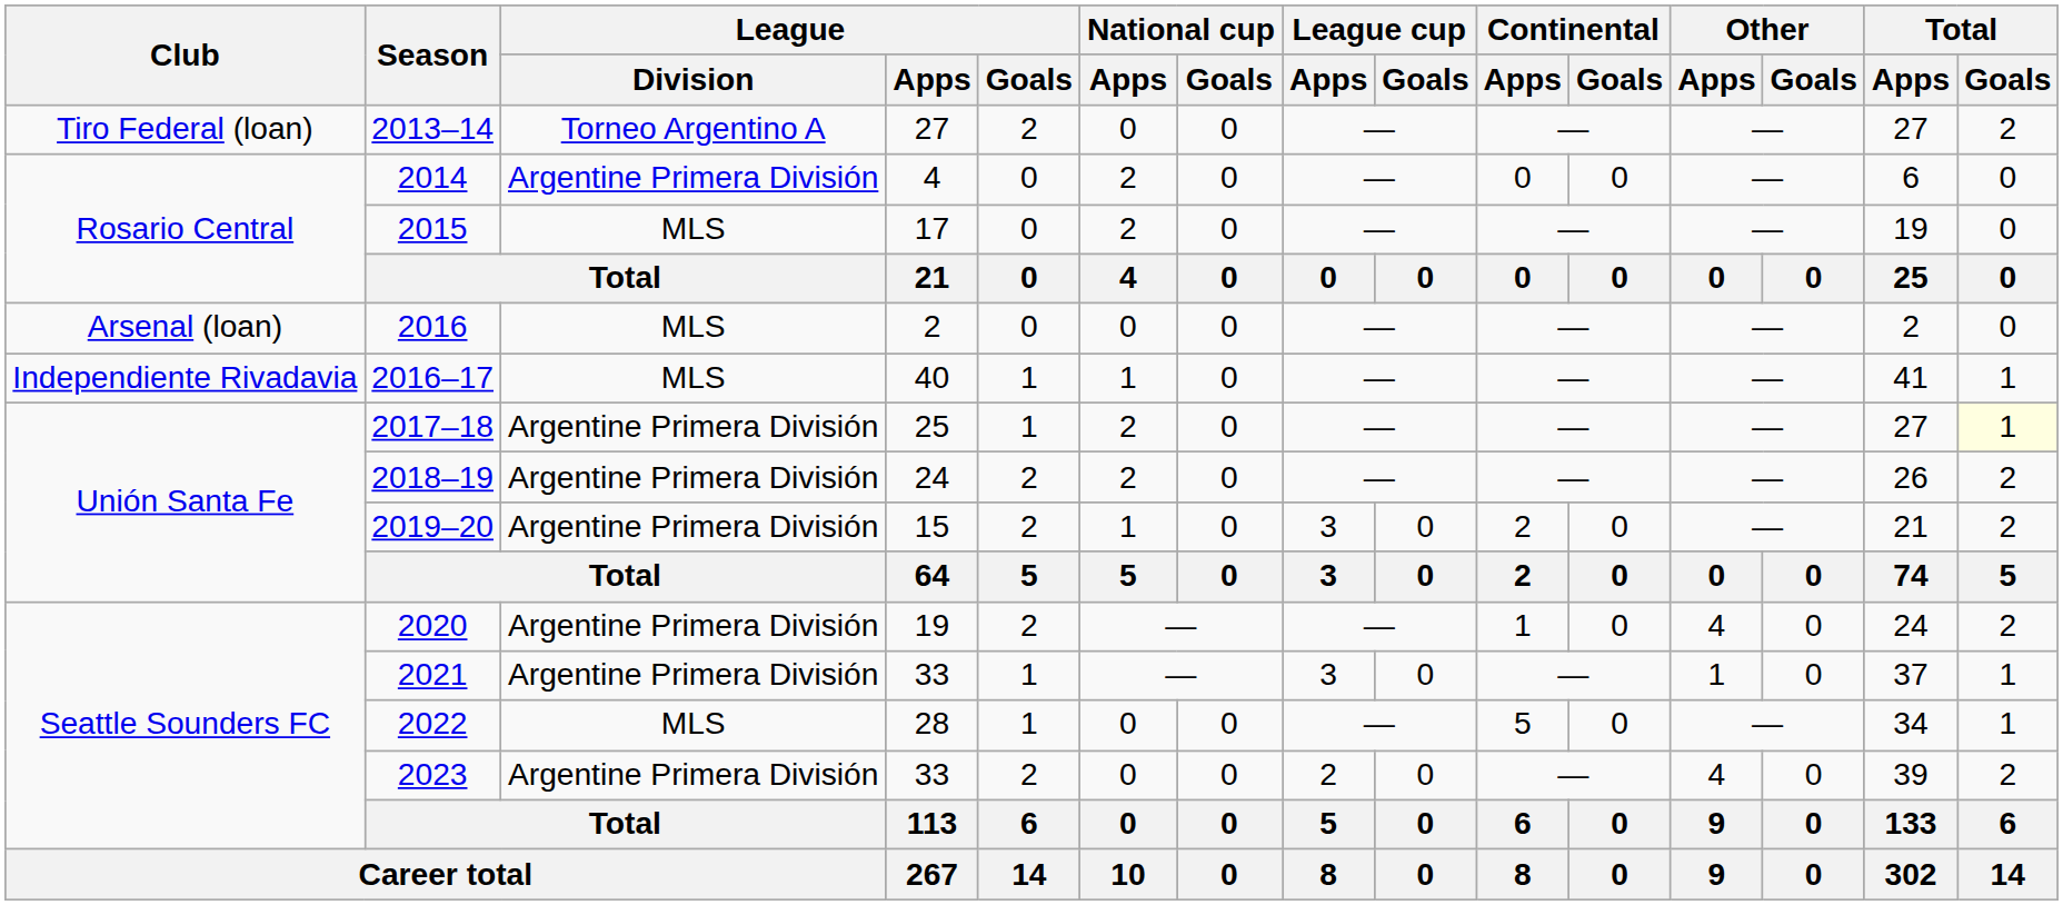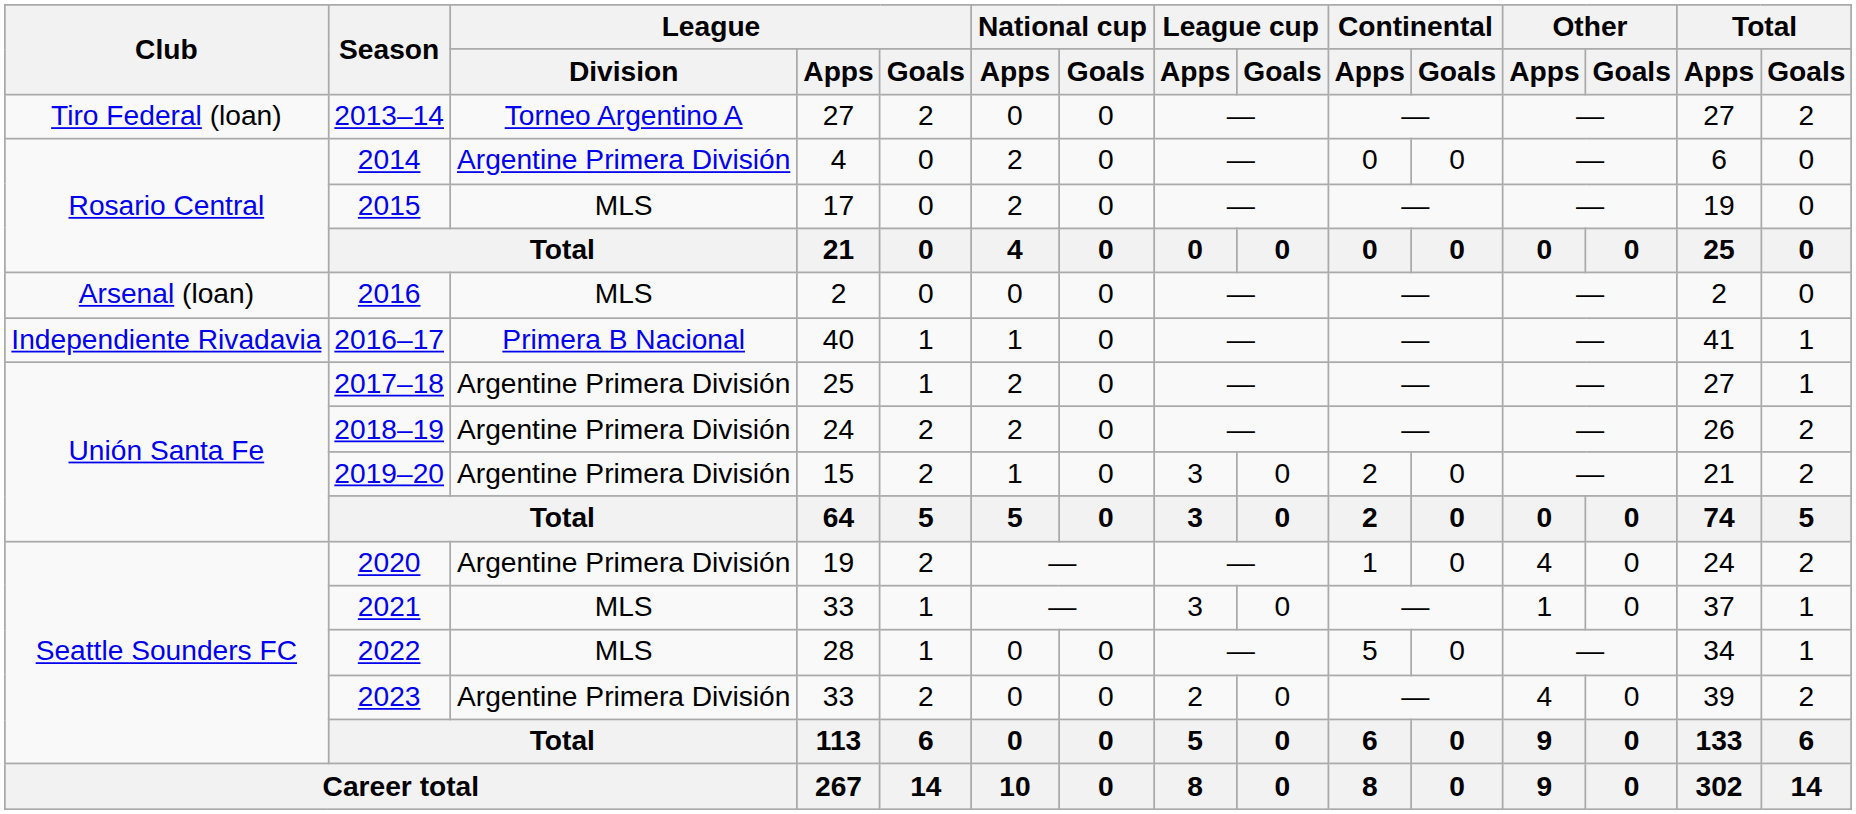 <table class="wikitable" style="text-align: center">
 <tr>
 <th rowspan="2">Club</th>
 <th rowspan="2">Season</th>
 <th colspan="3">League</th>
 <th colspan="2">National cup</th>
 <th colspan="2">League cup</th>
 <th colspan="2">Continental</th>
 <th colspan="2">Other</th>
 <th colspan="2">Total</th>
 </tr>
 <tr>
 <th>Division</th>
 <th>Apps</th>
 <th>Goals</th>
 <th>Apps</th>
 <th>Goals</th>
 <th>Apps</th>
 <th>Goals</th>
 <th>Apps</th>
 <th>Goals</th>
 <th>Apps</th>
 <th>Goals</th>
 <th>Apps</th>
 <th>Goals</th>
 </tr>
 <tr>
 <td><a href='#'>Tiro Federal</a> (loan)</td>
 <td><a href='#'>2013–14</a></td>
 <td><a href='#'>Torneo Argentino A</a></td>
 <td>27</td>
 <td>2</td>
 <td>0</td>
 <td>0</td>
 <td colspan=2>—</td>
 <td colspan="2">—</td>
 <td colspan="2">—</td>
 <td>27</td>
 <td>2</td>
 </tr>
 <tr>
 <td rowspan=3><a href='#'>Rosario Central</a></td>
 <td><a href='#'>2014</a></td>
 <td><a href='#'>Argentine Primera División</a></td>
 <td>4</td>
 <td>0</td>
 <td>2</td>
 <td>0</td>
 <td colspan=2>—</td>
 <td>0</td>
 <td>0</td>
 <td colspan="2">—</td>
 <td>6</td>
 <td>0</td>
 </tr>
 <tr>
 <td><a href='#'>2015</a></td>
 <td>MLS</td>
 <td>17</td>
 <td>0</td>
 <td>2</td>
 <td>0</td>
 <td colspan=2>—</td>
 <td colspan="2">—</td>
 <td colspan="2">—</td>
 <td>19</td>
 <td>0</td>
 </tr>
 <tr>
 <th colspan=2>Total</th>
 <th>21</th>
 <th>0</th>
 <th>4</th>
 <th>0</th>
 <th>0</th>
 <th>0</th>
 <th>0</th>
 <th>0</th>
 <th>0</th>
 <th>0</th>
 <th>25</th>
 <th>0</th>
 </tr>
 <tr>
 <td><a href='#'>Arsenal</a> (loan)</td>
 <td><a href='#'>2016</a></td>
 <td>MLS</td>
 <td>2</td>
 <td>0</td>
 <td>0</td>
 <td>0</td>
 <td colspan=2>—</td>
 <td colspan="2">—</td>
 <td colspan="2">—</td>
 <td>2</td>
 <td>0</td>
 </tr>
 <tr>
 <td><a href='#'>Independiente Rivadavia</a></td>
 <td><a href='#'>2016–17</a></td>
-<td>MLS</td>
+<td><a href='#'>Primera B Nacional</a></td>
 <td>40</td>
 <td>1</td>
 <td>1</td>
 <td>0</td>
 <td colspan=2>—</td>
 <td colspan="2">—</td>
 <td colspan="2">—</td>
 <td>41</td>
 <td>1</td>
 </tr>
 <tr>
 <td rowspan=4><a href='#'>Unión Santa Fe</a></td>
 <td><a href='#'>2017–18</a></td>
 <td>Argentine Primera División</td>
 <td>25</td>
 <td>1</td>
 <td>2</td>
 <td>0</td>
 <td colspan=2>—</td>
 <td colspan="2">—</td>
 <td colspan="2">—</td>
 <td>27</td>
-<td style="background: lightyellow;">1</td>
+<td>1</td>
 </tr>
 <tr>
 <td><a href='#'>2018–19</a></td>
 <td>Argentine Primera División</td>
 <td>24</td>
 <td>2</td>
 <td>2</td>
 <td>0</td>
 <td colspan=2>—</td>
 <td colspan="2">—</td>
 <td colspan="2">—</td>
 <td>26</td>
 <td>2</td>
 </tr>
 <tr>
 <td><a href='#'>2019–20</a></td>
 <td>Argentine Primera División</td>
 <td>15</td>
 <td>2</td>
 <td>1</td>
 <td>0</td>
 <td>3</td>
 <td>0</td>
 <td>2</td>
 <td>0</td>
 <td colspan="2">—</td>
 <td>21</td>
 <td>2</td>
 </tr>
 <tr>
 <th colspan=2>Total</th>
 <th>64</th>
 <th>5</th>
 <th>5</th>
 <th>0</th>
 <th>3</th>
 <th>0</th>
 <th>2</th>
 <th>0</th>
 <th>0</th>
 <th>0</th>
 <th>74</th>
 <th>5</th>
 </tr>
 <tr>
 <td rowspan=5><a href='#'>Seattle Sounders FC</a></td>
 <td><a href='#'>2020</a></td>
 <td>Argentine Primera División</td>
 <td>19</td>
 <td>2</td>
 <td colspan="2">—</td>
 <td colspan="2">—</td>
 <td>1</td>
 <td>0</td>
 <td>4</td>
 <td>0</td>
 <td>24</td>
 <td>2</td>
 </tr>
 <tr>
 <td><a href='#'>2021</a></td>
-<td>Argentine Primera División</td>
+<td>MLS</td>
 <td>33</td>
 <td>1</td>
 <td colspan="2">—</td>
 <td>3</td>
 <td>0</td>
 <td colspan="2">—</td>
 <td>1</td>
 <td>0</td>
 <td>37</td>
 <td>1</td>
 </tr>
 <tr>
 <td><a href='#'>2022</a></td>
 <td>MLS</td>
 <td>28</td>
 <td>1</td>
 <td>0</td>
 <td>0</td>
 <td colspan="2">—</td>
 <td>5</td>
 <td>0</td>
 <td colspan="2">—</td>
 <td>34</td>
 <td>1</td>
 </tr>
 <tr>
 <td><a href='#'>2023</a></td>
 <td>Argentine Primera División</td>
 <td>33</td>
 <td>2</td>
 <td>0</td>
 <td>0</td>
 <td>2</td>
 <td>0</td>
 <td colspan="2">—</td>
 <td>4</td>
 <td>0</td>
 <td>39</td>
 <td>2</td>
 </tr>
 <tr>
 <th colspan=2>Total</th>
 <th>113</th>
 <th>6</th>
 <th>0</th>
 <th>0</th>
 <th>5</th>
 <th>0</th>
 <th>6</th>
 <th>0</th>
 <th>9</th>
 <th>0</th>
 <th>133</th>
 <th>6</th>
 </tr>
 <tr>
 <th colspan=3>Career total</th>
 <th>267</th>
 <th>14</th>
 <th>10</th>
 <th>0</th>
 <th>8</th>
 <th>0</th>
 <th>8</th>
 <th>0</th>
 <th>9</th>
 <th>0</th>
 <th>302</th>
 <th>14</th>
 </tr>
 </table>
